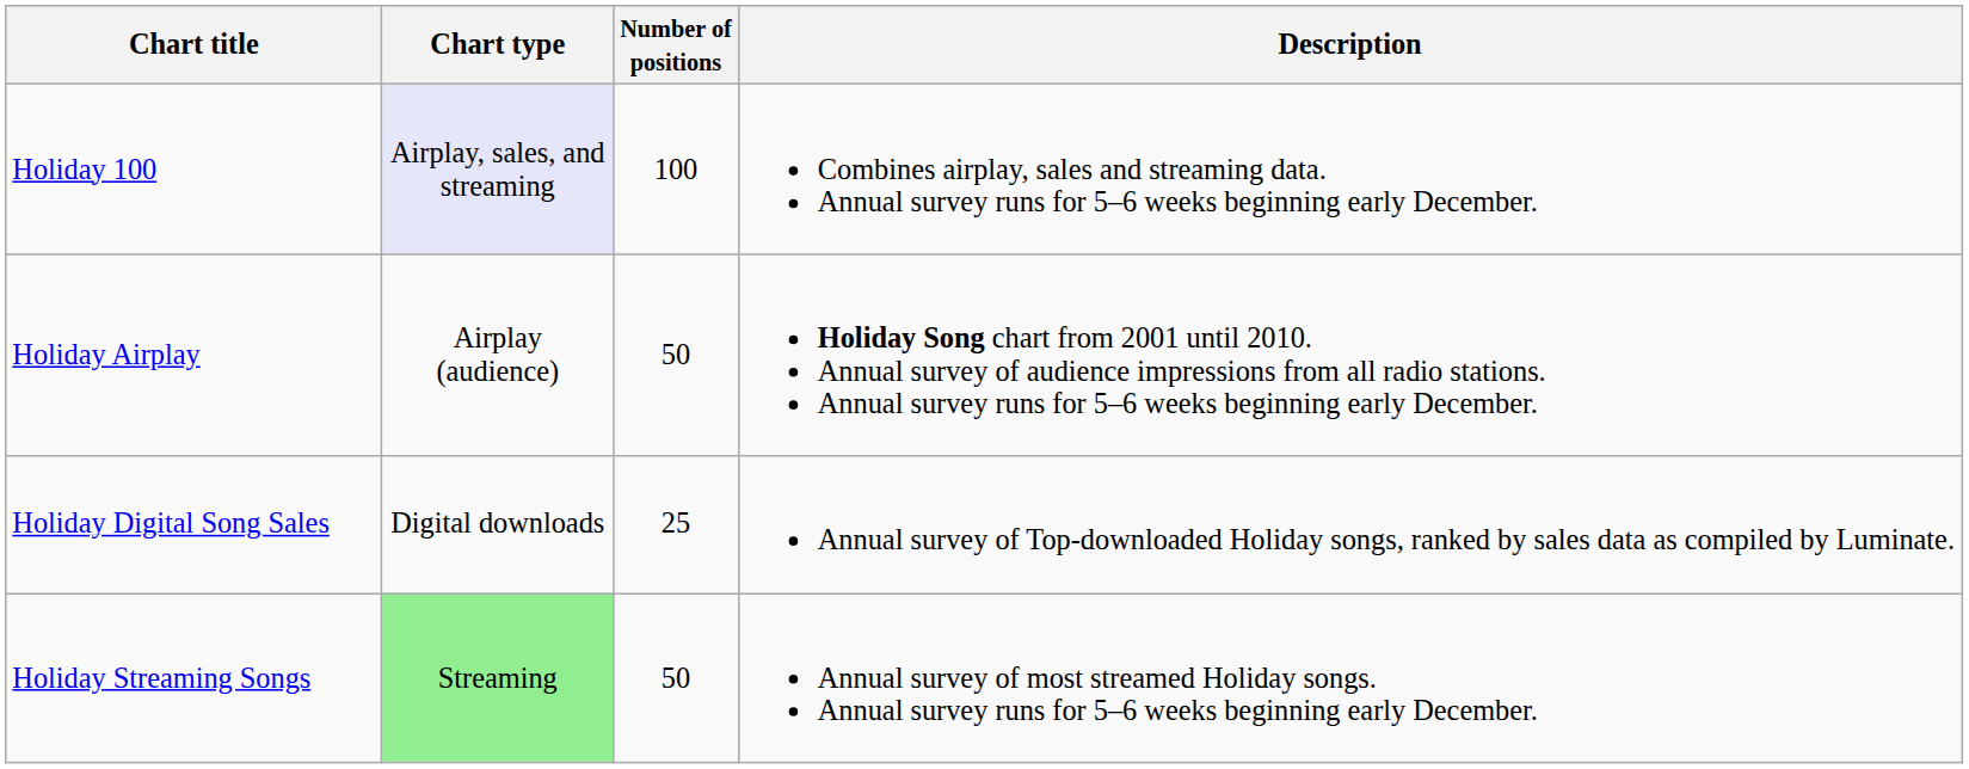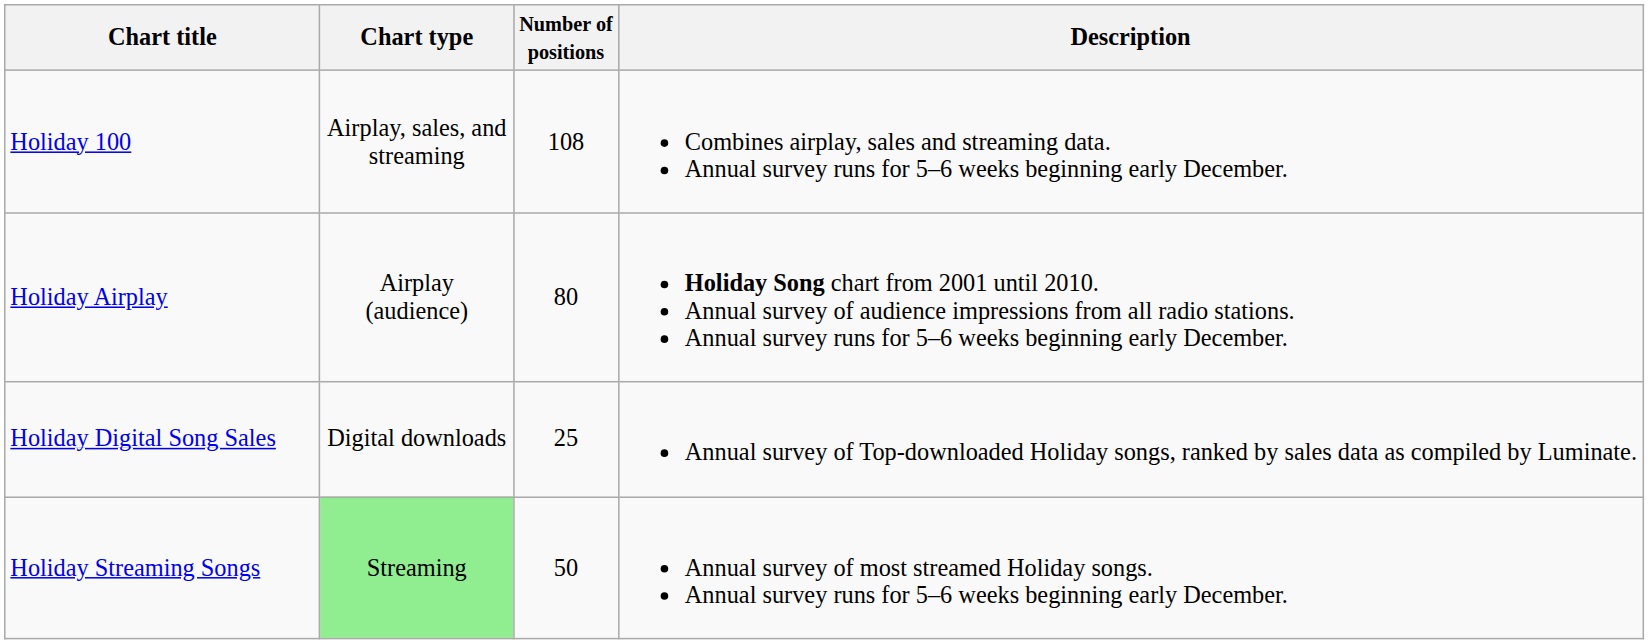 <table class="wikitable sortable">
 <tr>
 <th width=200>Chart title</th>
 <th width=120>Chart type</th>
 <th><small>Number of<br>positions</small></th>
 <th class="unsortable">Description</th>
 </tr>
 <tr>
 <td><a href='#'>Holiday 100</a></td>
-<td align=center style="background: lavender;">Airplay, sales, and streaming</td>
-<td align=center>100</td>
+<td align=center>Airplay, sales, and streaming</td>
+<td align=center>108</td>
 <td><br><ul><li>Combines airplay, sales and streaming data.</li><li>Annual survey runs for 5–6 weeks beginning early December.</li></ul></td>
 </tr>
 <tr>
 <td><a href='#'>Holiday Airplay</a></td>
 <td align=center>Airplay (audience)</td>
-<td align=center>50</td>
+<td align=center>80</td>
 <td><br><ul><li><strong>Holiday Song</strong> chart from 2001 until 2010.</li><li>Annual survey of audience impressions from all radio stations.</li><li>Annual survey runs for 5–6 weeks beginning early December.</li></ul></td>
 </tr>
 <tr>
 <td><a href='#'>Holiday Digital Song Sales</a></td>
 <td align=center>Digital downloads</td>
 <td align=center>25</td>
 <td><br><ul><li>Annual survey of Top-downloaded Holiday songs, ranked by sales data as compiled by Luminate.</li></ul></td>
 </tr>
 <tr>
 <td><a href='#'>Holiday Streaming Songs</a></td>
 <td align=center style="background: lightgreen;">Streaming</td>
 <td align=center>50</td>
 <td><br><ul><li>Annual survey of most streamed Holiday songs.</li><li>Annual survey runs for 5–6 weeks beginning early December.</li></ul></td>
 </tr>
 </table>
